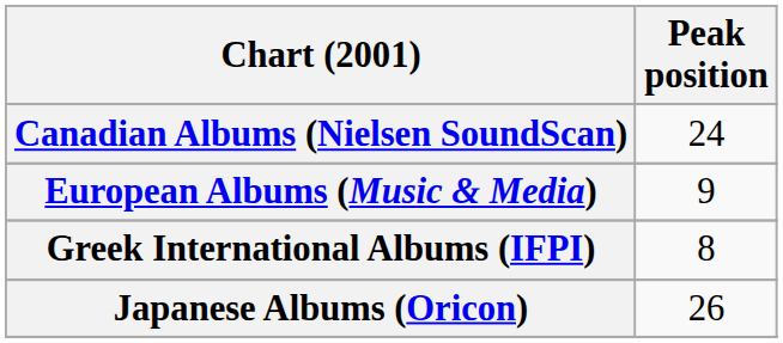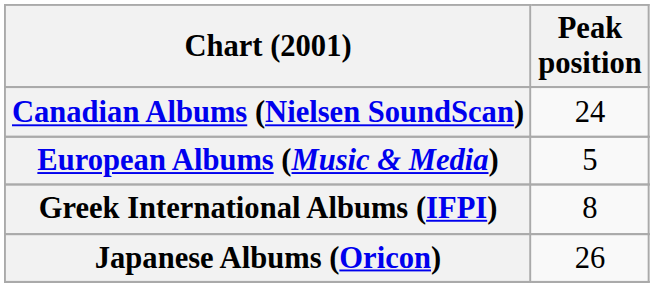 <table class="wikitable sortable plainrowheaders" style="text-align:center">
 <tr>
 <th scope="col">Chart (2001)</th>
 <th scope="col">Peak<br>position</th>
 </tr>
 <tr>
 </tr>
 <tr>
 </tr>
 <tr>
 </tr>
 <tr>
 </tr>
 <tr>
 <th scope="row"><a href='#'>Canadian Albums</a> (<a href='#'>Nielsen SoundScan</a>)</th>
 <td>24</td>
 </tr>
 <tr>
 </tr>
 <tr>
 </tr>
 <tr>
 <th scope="row"><a href='#'>European Albums</a> (<em><a href='#'>Music & Media</a></em>)</th>
-<td>9</td>
+<td>5</td>
 </tr>
 <tr>
 </tr>
 <tr>
 </tr>
 <tr>
 </tr>
 <tr>
 <th scope="row">Greek International Albums (<a href='#'>IFPI</a>)</th>
 <td>8</td>
 </tr>
 <tr>
 </tr>
 <tr>
 </tr>
 <tr>
 <th scope="row">Japanese Albums (<a href='#'>Oricon</a>)</th>
 <td>26</td>
 </tr>
 <tr>
 </tr>
 <tr>
 </tr>
 <tr>
 </tr>
 <tr>
 </tr>
 <tr>
 </tr>
 <tr>
 </tr>
 <tr>
 </tr>
 <tr>
 </tr>
 <tr>
 </tr>
 </table>
